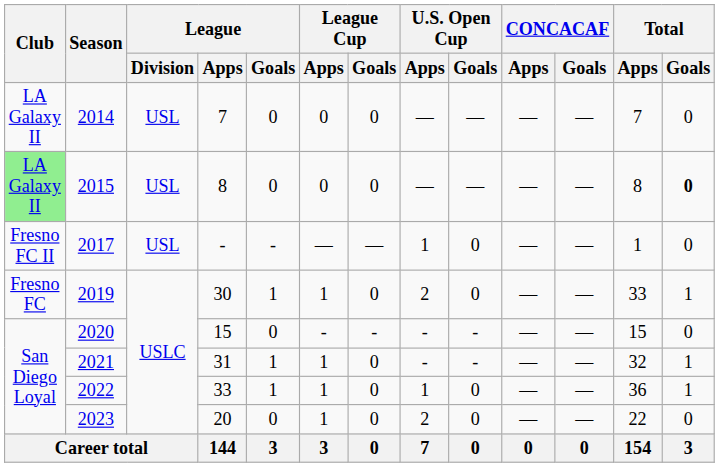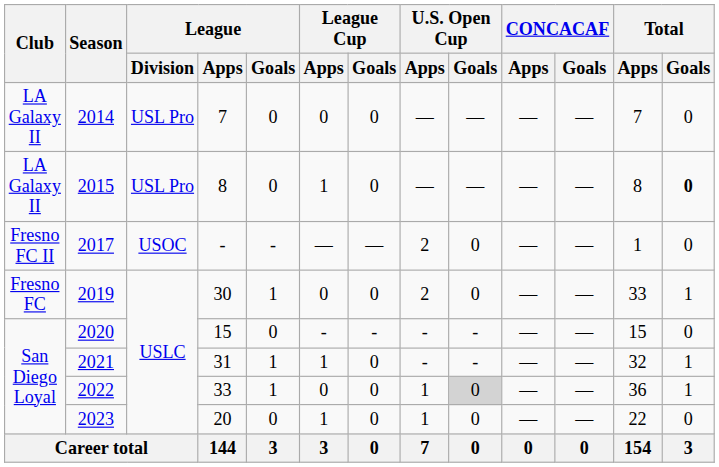 <table class="wikitable" style="text-align: center;">
 <tr>
 <th rowspan="2">Club</th>
 <th rowspan="2">Season</th>
 <th colspan="3">League</th>
 <th colspan="2">League Cup</th>
 <th colspan="2">U.S. Open Cup</th>
 <th colspan="2"><a href='#'>CONCACAF</a></th>
 <th colspan="2">Total</th>
 </tr>
 <tr>
 <th>Division</th>
 <th>Apps</th>
 <th>Goals</th>
 <th>Apps</th>
 <th>Goals</th>
 <th>Apps</th>
 <th>Goals</th>
 <th>Apps</th>
 <th>Goals</th>
 <th>Apps</th>
 <th>Goals</th>
 </tr>
 <tr>
 <td><a href='#'>LA Galaxy II</a></td>
 <td><a href='#'>2014</a></td>
-<td><a href='#'>USL</a></td>
+<td><a href='#'>USL Pro</a></td>
 <td>7</td>
 <td>0</td>
 <td>0</td>
 <td>0</td>
 <td>—</td>
 <td>—</td>
 <td>—</td>
 <td>—</td>
 <td>7</td>
 <td>0</td>
 </tr>
 <tr>
-<td style="background: lightgreen;"><a href='#'>LA Galaxy II</a></td>
+<td><a href='#'>LA Galaxy II</a></td>
 <td><a href='#'>2015</a></td>
-<td><a href='#'>USL</a></td>
+<td><a href='#'>USL Pro</a></td>
 <td>8</td>
 <td>0</td>
-<td>0</td>
+<td>1</td>
 <td>0</td>
 <td>—</td>
 <td>—</td>
 <td>—</td>
 <td>—</td>
 <td>8</td>
 <td><strong>0</strong></td>
 </tr>
 <tr>
 <td><a href='#'>Fresno FC II</a></td>
 <td><a href='#'>2017</a></td>
-<td><a href='#'>USL</a></td>
+<td><a href='#'>USOC</a></td>
 <td>-</td>
 <td>-</td>
 <td>—</td>
 <td>—</td>
-<td>1</td>
+<td>2</td>
 <td>0</td>
 <td>—</td>
 <td>—</td>
 <td>1</td>
 <td>0</td>
 </tr>
 <tr>
 <td><a href='#'>Fresno FC</a></td>
 <td><a href='#'>2019</a></td>
 <td rowspan=5><a href='#'>USLC</a></td>
 <td>30</td>
 <td>1</td>
-<td>1</td>
+<td>0</td>
 <td>0</td>
 <td>2</td>
 <td>0</td>
 <td>—</td>
 <td>—</td>
 <td>33</td>
 <td>1</td>
 </tr>
 <tr>
 <td rowspan=4><a href='#'>San Diego Loyal</a></td>
 <td><a href='#'>2020</a></td>
 <td>15</td>
 <td>0</td>
 <td>-</td>
 <td>-</td>
 <td>-</td>
 <td>-</td>
 <td>—</td>
 <td>—</td>
 <td>15</td>
 <td>0</td>
 </tr>
 <tr>
 <td><a href='#'>2021</a></td>
 <td>31</td>
 <td>1</td>
 <td>1</td>
 <td>0</td>
 <td>-</td>
 <td>-</td>
 <td>—</td>
 <td>—</td>
 <td>32</td>
 <td>1</td>
 </tr>
 <tr>
 <td><a href='#'>2022</a></td>
 <td>33</td>
 <td>1</td>
-<td>1</td>
+<td>0</td>
 <td>0</td>
 <td>1</td>
-<td>0</td>
+<td style="background: lightgrey;">0</td>
 <td>—</td>
 <td>—</td>
 <td>36</td>
 <td>1</td>
 </tr>
 <tr>
 <td><a href='#'>2023</a></td>
 <td>20</td>
 <td>0</td>
 <td>1</td>
 <td>0</td>
-<td>2</td>
+<td>1</td>
 <td>0</td>
 <td>—</td>
 <td>—</td>
 <td>22</td>
 <td>0</td>
 </tr>
 <tr>
 <th colspan="3">Career total</th>
 <th>144</th>
 <th>3</th>
 <th>3</th>
 <th>0</th>
 <th>7</th>
 <th>0</th>
 <th>0</th>
 <th>0</th>
 <th>154</th>
 <th>3</th>
 </tr>
 </table>
